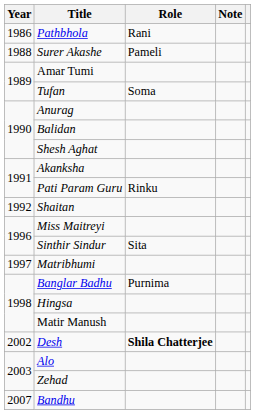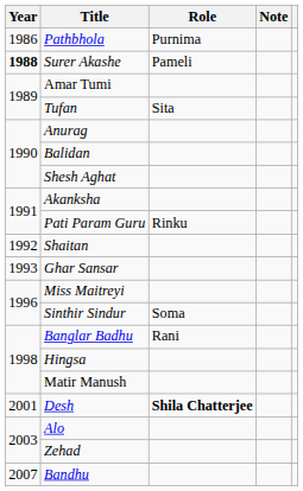 <table class="wikitable">
 <tr>
 <th>Year</th>
 <th>Title</th>
 <th>Role</th>
 <th>Note</th>
 <th></th>
 </tr>
 <tr>
 <td>1986</td>
 <td><em><a href='#'>Pathbhola</a></em></td>
-<td>Rani</td>
+<td>Purnima</td>
 <td></td>
 <td></td>
 </tr>
 <tr>
-<td>1988</td>
+<td><strong>1988</strong></td>
 <td><em>Surer Akashe</em></td>
 <td>Pameli</td>
 <td></td>
 <td></td>
 </tr>
 <tr>
 <td rowspan="2">1989</td>
 <td>Amar Tumi</td>
 <td></td>
 <td></td>
 <td></td>
 </tr>
 <tr>
 <td><em>Tufan</em></td>
-<td>Soma</td>
+<td>Sita</td>
 <td></td>
 <td></td>
 </tr>
 <tr>
 <td rowspan="3">1990</td>
 <td><em>Anurag</em></td>
 <td></td>
 <td></td>
 <td></td>
 </tr>
 <tr>
 <td><em>Balidan</em></td>
 <td></td>
 <td></td>
 <td></td>
 </tr>
 <tr>
 <td><em>Shesh Aghat</em></td>
 <td></td>
 <td></td>
 <td></td>
 </tr>
 <tr>
 <td rowspan="2">1991</td>
 <td><em>Akanksha</em></td>
 <td></td>
 <td></td>
 <td></td>
 </tr>
 <tr>
 <td><em>Pati Param Guru</em></td>
 <td>Rinku</td>
 <td></td>
 <td></td>
 </tr>
 <tr>
 <td>1992</td>
 <td><em>Shaitan</em></td>
 <td></td>
 <td></td>
 <td></td>
 </tr>
 <tr>
+<td>1993</td>
+<td><em>Ghar Sansar</em></td>
+<td></td>
+<td></td>
+<td></td>
+</tr>
+<tr>
 <td rowspan="2">1996</td>
 <td><em>Miss Maitreyi</em></td>
 <td></td>
 <td></td>
 <td></td>
 </tr>
 <tr>
 <td><em>Sinthir Sindur</em></td>
-<td>Sita</td>
-<td></td>
-<td></td>
-</tr>
-<tr>
-<td>1997</td>
-<td><em>Matribhumi</em></td>
-<td></td>
+<td>Soma</td>
 <td></td>
 <td></td>
 </tr>
 <tr>
 <td rowspan="3">1998</td>
 <td><em><a href='#'>Banglar Badhu</a></em></td>
-<td>Purnima</td>
+<td>Rani</td>
 <td></td>
 <td></td>
 </tr>
 <tr>
 <td><em>Hingsa</em></td>
 <td></td>
 <td></td>
 <td></td>
 </tr>
 <tr>
 <td>Matir Manush</td>
 <td></td>
 <td></td>
 <td></td>
 </tr>
 <tr>
-<td>2002</td>
+<td>2001</td>
 <td><em><a href='#'>Desh</a></em></td>
 <td><strong>Shila Chatterjee</strong></td>
 <td></td>
 <td></td>
 </tr>
 <tr>
 <td rowspan="2">2003</td>
 <td><em><a href='#'>Alo</a></em></td>
 <td></td>
 <td></td>
 <td></td>
 </tr>
 <tr>
 <td><em>Zehad</em></td>
 <td></td>
 <td></td>
 <td></td>
 </tr>
 <tr>
 <td>2007</td>
 <td><em><a href='#'>Bandhu</a></em></td>
 <td></td>
 <td></td>
 <td></td>
 </tr>
 </table>
